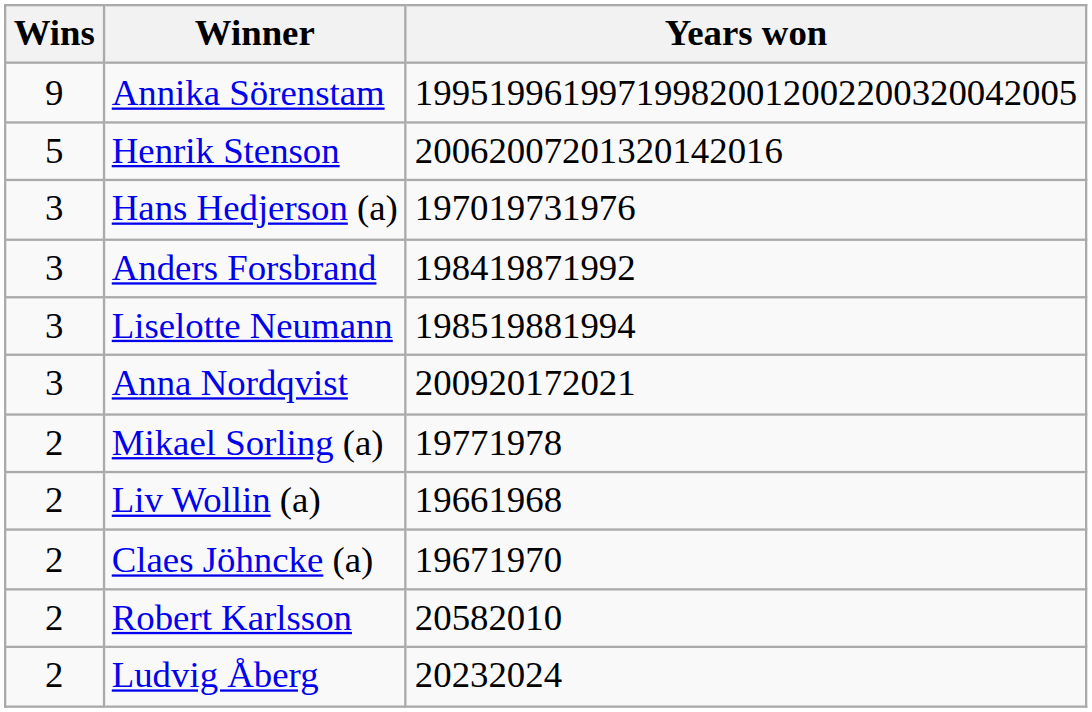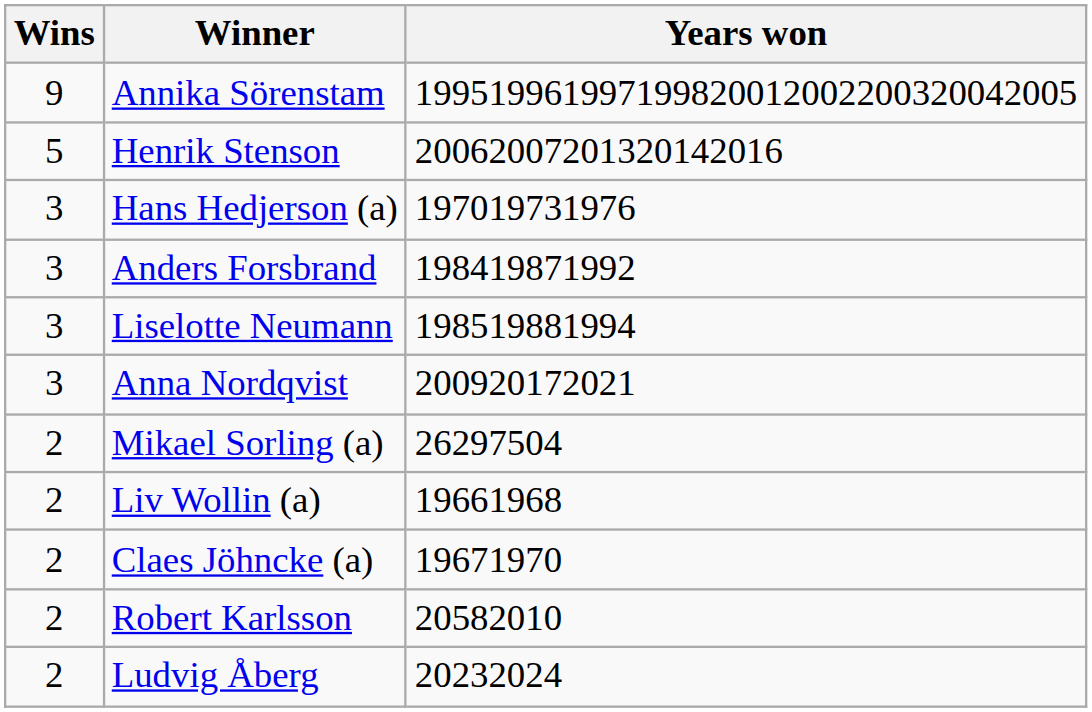 <table class="wikitable">
 <tr>
 <th>Wins</th>
 <th>Winner</th>
 <th>Years won</th>
 </tr>
 <tr>
 <td style="text-align:center;">9</td>
 <td><a href='#'>Annika Sörenstam</a></td>
 <td>199519961997199820012002200320042005</td>
 </tr>
 <tr>
 <td style="text-align:center;">5</td>
 <td><a href='#'>Henrik Stenson</a></td>
 <td>20062007201320142016</td>
 </tr>
 <tr>
 <td style="text-align:center;">3</td>
 <td><a href='#'>Hans Hedjerson</a> (a)</td>
 <td>197019731976</td>
 </tr>
 <tr>
 <td style="text-align:center;">3</td>
 <td><a href='#'>Anders Forsbrand</a></td>
 <td>198419871992</td>
 </tr>
 <tr>
 <td style="text-align:center;">3</td>
 <td><a href='#'>Liselotte Neumann</a></td>
 <td>198519881994</td>
 </tr>
 <tr>
 <td style="text-align:center;">3</td>
 <td><a href='#'>Anna Nordqvist</a></td>
 <td>200920172021</td>
 </tr>
 <tr>
 <td style="text-align:center;">2</td>
 <td><a href='#'>Mikael Sorling</a> (a)</td>
-<td>19771978</td>
+<td>26297504</td>
 </tr>
 <tr>
 <td style="text-align:center;">2</td>
 <td><a href='#'>Liv Wollin</a> (a)</td>
 <td>19661968</td>
 </tr>
 <tr>
 <td style="text-align:center;">2</td>
 <td><a href='#'>Claes Jöhncke</a> (a)</td>
 <td>19671970</td>
 </tr>
 <tr>
 <td style="text-align:center;">2</td>
 <td><a href='#'>Robert Karlsson</a></td>
 <td>20582010</td>
 </tr>
 <tr>
 <td style="text-align:center;">2</td>
 <td><a href='#'>Ludvig Åberg</a></td>
 <td>20232024</td>
 </tr>
 </table>
